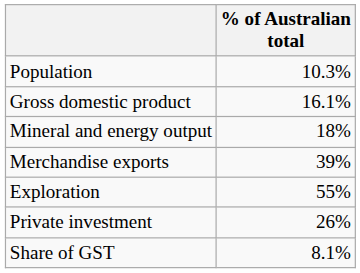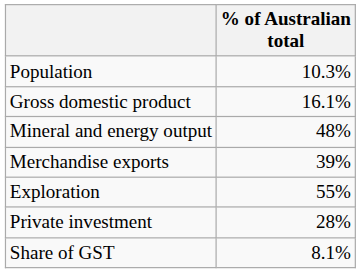 <table class=wikitable style="float:right; font-size:100%;">
 <tr>
 <th></th>
 <th>% of Australian<br>total</th>
 </tr>
 <tr>
 <td>Population</td>
 <td align=right>10.3%</td>
 </tr>
 <tr>
 <td>Gross domestic product</td>
 <td align=right>16.1%</td>
 </tr>
 <tr>
 <td>Mineral and energy output</td>
-<td align=right>18%</td>
+<td align=right>48%</td>
 </tr>
 <tr>
 <td>Merchandise exports</td>
 <td align=right>39%</td>
 </tr>
 <tr>
 <td>Exploration</td>
 <td align=right>55%</td>
 </tr>
 <tr>
 <td>Private investment</td>
-<td align=right>26%</td>
+<td align=right>28%</td>
 </tr>
 <tr>
 <td>Share of GST</td>
 <td align=right>8.1%</td>
 </tr>
 </table>
